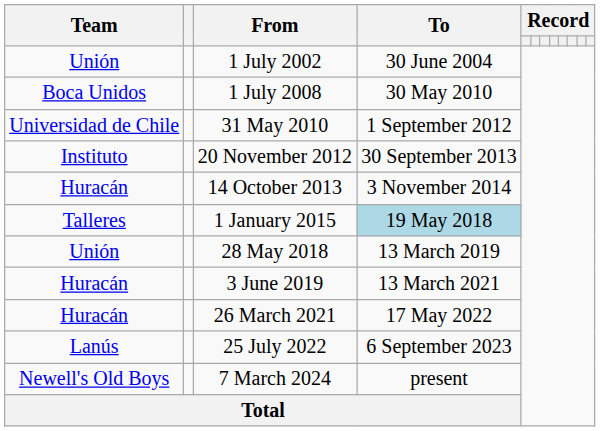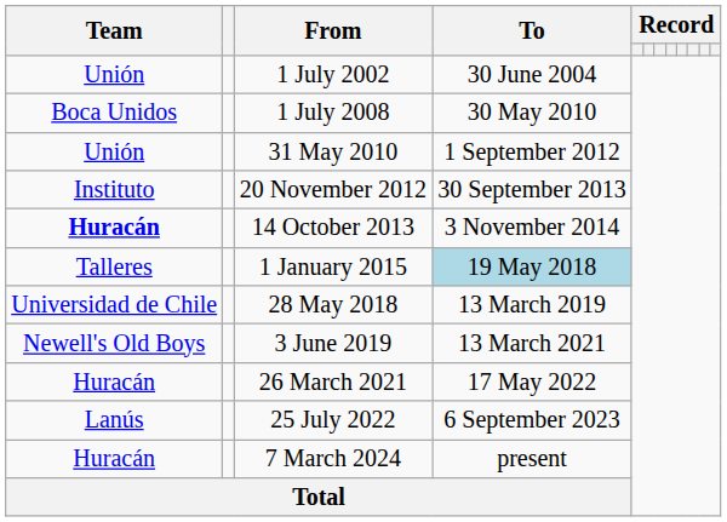 <table class="wikitable" style="text-align: center">
 <tr>
 <th rowspan="2">Team</th>
 <th rowspan="2"></th>
 <th rowspan="2">From</th>
 <th rowspan="2">To</th>
 <th colspan="8">Record</th>
 </tr>
 <tr>
 <th></th>
 <th></th>
 <th></th>
 <th></th>
 <th></th>
 <th></th>
 <th></th>
 <th></th>
 </tr>
 <tr>
 <td><a href='#'>Unión</a></td>
 <td></td>
 <td>1 July 2002</td>
 <td>30 June 2004<br></td>
 </tr>
 <tr>
 <td><a href='#'>Boca Unidos</a></td>
 <td></td>
 <td>1 July 2008</td>
 <td>30 May 2010<br></td>
 </tr>
 <tr>
-<td><a href='#'>Universidad de Chile</a></td>
+<td><a href='#'>Unión</a></td>
 <td></td>
 <td>31 May 2010</td>
 <td>1 September 2012<br></td>
 </tr>
 <tr>
 <td><a href='#'>Instituto</a></td>
 <td></td>
 <td>20 November 2012</td>
 <td>30 September 2013<br></td>
 </tr>
 <tr>
-<td><a href='#'>Huracán</a></td>
+<td><strong><a href='#'>Huracán</a></strong></td>
 <td></td>
 <td>14 October 2013</td>
 <td>3 November 2014<br></td>
 </tr>
 <tr>
 <td><a href='#'>Talleres</a></td>
 <td></td>
 <td>1 January 2015</td>
 <td style="background: lightblue;">19 May 2018<br></td>
 </tr>
 <tr>
-<td><a href='#'>Unión</a></td>
+<td><a href='#'>Universidad de Chile</a></td>
 <td></td>
 <td>28 May 2018</td>
 <td>13 March 2019<br></td>
 </tr>
 <tr>
-<td><a href='#'>Huracán</a></td>
+<td><a href='#'>Newell's Old Boys</a></td>
 <td></td>
 <td>3 June 2019</td>
 <td>13 March 2021<br></td>
 </tr>
 <tr>
 <td><a href='#'>Huracán</a></td>
 <td></td>
 <td>26 March 2021</td>
 <td>17 May 2022<br></td>
 </tr>
 <tr>
 <td><a href='#'>Lanús</a></td>
 <td></td>
 <td>25 July 2022</td>
 <td>6 September 2023<br></td>
 </tr>
 <tr>
-<td><a href='#'>Newell's Old Boys</a></td>
+<td><a href='#'>Huracán</a></td>
 <td></td>
 <td>7 March 2024</td>
 <td>present<br></td>
 </tr>
 <tr>
 <th colspan="4">Total<br></th>
 </tr>
 </table>
